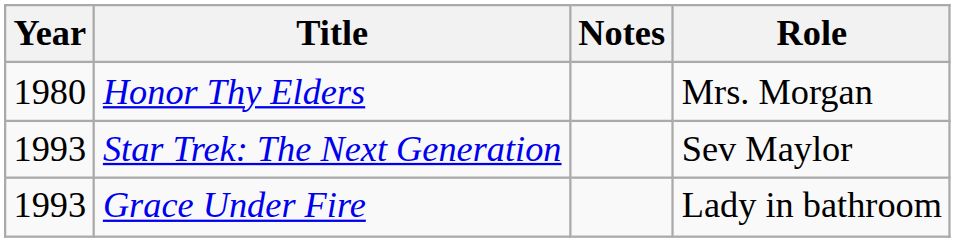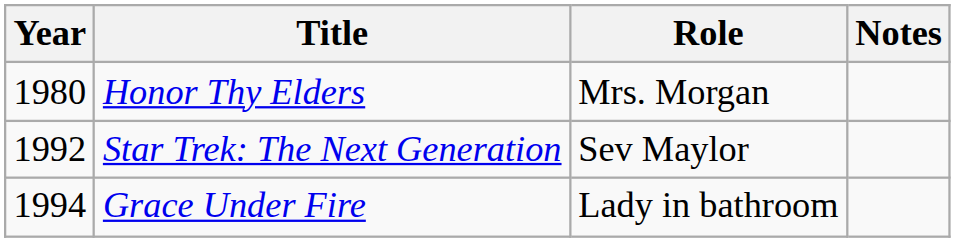 <table class="wikitable">
 <tr>
 <th>Year</th>
 <th>Title</th>
+<th>Role</th>
 <th>Notes</th>
-<th>Role</th>
 </tr>
 <tr>
 <td>1980</td>
 <td><em><a href='#'>Honor Thy Elders</a></em></td>
+<td>Mrs. Morgan</td>
 <td></td>
-<td>Mrs. Morgan</td>
 </tr>
 <tr>
-<td>1993</td>
+<td>1992</td>
 <td><em><a href='#'>Star Trek: The Next Generation</a></em></td>
+<td>Sev Maylor</td>
 <td></td>
-<td>Sev Maylor</td>
 </tr>
 <tr>
-<td>1993</td>
+<td>1994</td>
 <td><em><a href='#'>Grace Under Fire</a></em></td>
+<td>Lady in bathroom</td>
 <td></td>
-<td>Lady in bathroom</td>
 </tr>
 </table>
